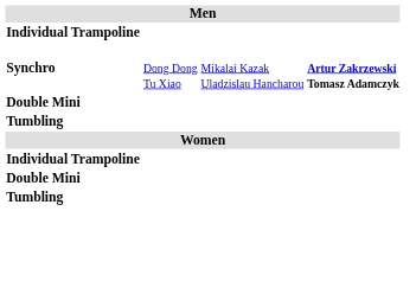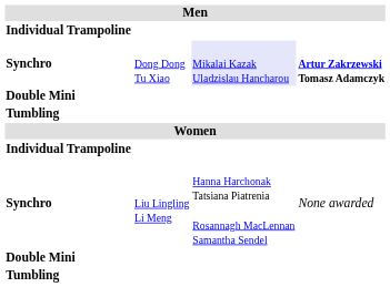 <table>
 <tr bgcolor="DFDFDF">
 <td colspan="4" align="center"><strong>Men</strong></td>
 </tr>
 <tr>
 <th scope=row style="text-align:left">Individual Trampoline</th>
 <td></td>
 <td></td>
 <td></td>
 </tr>
 <tr>
 <th scope=row style="text-align:left">Synchro</th>
 <td><br><small><a href='#'>Dong Dong</a><br><a href='#'>Tu Xiao</a></small></td>
-<td><br><small><a href='#'>Mikalai Kazak</a><br><a href='#'>Uladzislau Hancharou</a></small></td>
+<td style="background: lavender;"><br><small><a href='#'>Mikalai Kazak</a><br><a href='#'>Uladzislau Hancharou</a></small></td>
 <td><strong><br><small><a href='#'>Artur Zakrzewski</a><br>Tomasz Adamczyk</small></strong></td>
 </tr>
 <tr>
 <th scope=row style="text-align:left">Double Mini</th>
 <td></td>
 <td></td>
 <td></td>
 </tr>
 <tr>
 <th scope=row style="text-align:left">Tumbling</th>
 <td></td>
 <td></td>
 <td></td>
 </tr>
 <tr bgcolor="DFDFDF">
 <td colspan="4" align="center"><strong>Women</strong></td>
 </tr>
 <tr>
 <th scope=row style="text-align:left">Individual Trampoline</th>
 <td></td>
 <td></td>
 <td></td>
 </tr>
 <tr>
+<th scope=row style="text-align:left">Synchro</th>
+<td><br><small><a href='#'>Liu Lingling</a><br><a href='#'>Li Meng</a></small></td>
+<td><br><small><a href='#'>Hanna Harchonak</a><br>Tatsiana Piatrenia</small><br><br><small><a href='#'>Rosannagh MacLennan</a><br><a href='#'>Samantha Sendel</a></small></td>
+<td><em>None awarded</em></td>
+</tr>
+<tr>
 <th scope=row style="text-align:left">Double Mini</th>
 <td></td>
 <td></td>
 <td></td>
 </tr>
 <tr>
 <th scope=row style="text-align:left">Tumbling</th>
 <td></td>
 <td></td>
 <td></td>
 </tr>
 </table>
